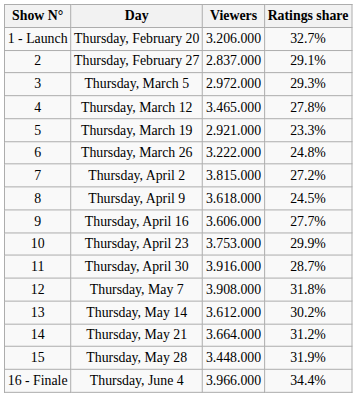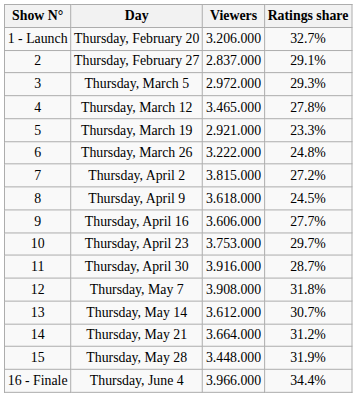 <table class="wikitable sortable centre" style="text-align:center;font-size:90%;">
 <tr>
 <th>Show N°</th>
 <th>Day</th>
 <th>Viewers</th>
 <th>Ratings share</th>
 </tr>
 <tr>
 <td>1 - Launch</td>
 <td>Thursday, February 20</td>
 <td>3.206.000</td>
 <td>32.7%</td>
 </tr>
 <tr>
 <td>2</td>
 <td>Thursday, February 27</td>
 <td>2.837.000</td>
 <td>29.1%</td>
 </tr>
 <tr>
 <td>3</td>
 <td>Thursday, March 5</td>
 <td>2.972.000</td>
 <td>29.3%</td>
 </tr>
 <tr>
 <td>4</td>
 <td>Thursday, March 12</td>
 <td>3.465.000</td>
 <td>27.8%</td>
 </tr>
 <tr>
 <td>5</td>
 <td>Thursday, March 19</td>
 <td>2.921.000</td>
 <td>23.3%</td>
 </tr>
 <tr>
 <td>6</td>
 <td>Thursday, March 26</td>
 <td>3.222.000</td>
 <td>24.8%</td>
 </tr>
 <tr>
 <td>7</td>
 <td>Thursday, April 2</td>
 <td>3.815.000</td>
 <td>27.2%</td>
 </tr>
 <tr>
 <td>8</td>
 <td>Thursday, April 9</td>
 <td>3.618.000</td>
 <td>24.5%</td>
 </tr>
 <tr>
 <td>9</td>
 <td>Thursday, April 16</td>
 <td>3.606.000</td>
 <td>27.7%</td>
 </tr>
 <tr>
 <td>10</td>
 <td>Thursday, April 23</td>
 <td>3.753.000</td>
-<td>29.9%</td>
+<td>29.7%</td>
 </tr>
 <tr>
 <td>11</td>
 <td>Thursday, April 30</td>
 <td>3.916.000</td>
 <td>28.7%</td>
 </tr>
 <tr>
 <td>12</td>
 <td>Thursday, May 7</td>
 <td>3.908.000</td>
 <td>31.8%</td>
 </tr>
 <tr>
 <td>13</td>
 <td>Thursday, May 14</td>
 <td>3.612.000</td>
-<td>30.2%</td>
+<td>30.7%</td>
 </tr>
 <tr>
 <td>14</td>
 <td>Thursday, May 21</td>
 <td>3.664.000</td>
 <td>31.2%</td>
 </tr>
 <tr>
 <td>15</td>
 <td>Thursday, May 28</td>
 <td>3.448.000</td>
 <td>31.9%</td>
 </tr>
 <tr>
 <td>16 - Finale</td>
 <td>Thursday, June 4</td>
 <td>3.966.000</td>
 <td>34.4%</td>
 </tr>
 </table>
